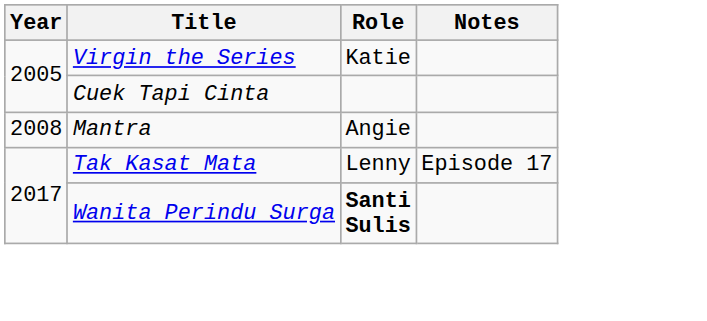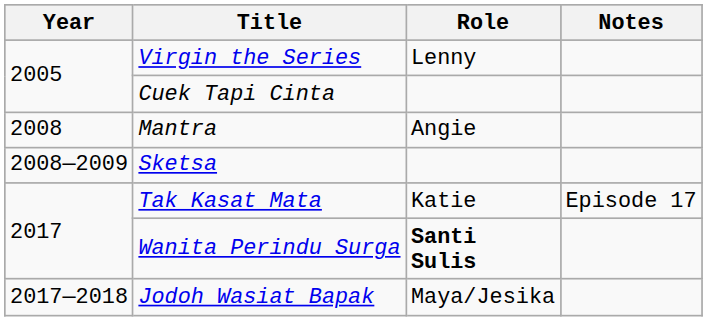 <table class="wikitable sortable">
 <tr>
 <th>Year</th>
 <th>Title</th>
 <th>Role</th>
 <th>Notes</th>
 </tr>
 <tr>
 <td rowspan=2>2005</td>
 <td><em><a href='#'>Virgin the Series</a></em></td>
-<td>Katie</td>
+<td>Lenny</td>
 <td></td>
 </tr>
 <tr>
 <td><em>Cuek Tapi Cinta</em></td>
 <td></td>
 <td></td>
 </tr>
 <tr>
 <td>2008</td>
 <td><em>Mantra</em></td>
 <td>Angie</td>
 <td></td>
 </tr>
 <tr>
+<td>2008—2009</td>
+<td><em><a href='#'>Sketsa</a></em></td>
+<td></td>
+<td></td>
+</tr>
+<tr>
 <td rowspan=2>2017</td>
 <td><em><a href='#'>Tak Kasat Mata</a></em></td>
-<td>Lenny</td>
+<td>Katie</td>
 <td>Episode 17</td>
 </tr>
 <tr>
 <td><em><a href='#'>Wanita Perindu Surga</a></em></td>
 <td><strong>Santi <br>Sulis </strong></td>
 <td></td>
 </tr>
+<tr>
+<td>2017—2018</td>
+<td><em><a href='#'>Jodoh Wasiat Bapak</a></em></td>
+<td>Maya/Jesika</td>
+<td></td>
+</tr>
 </table>
